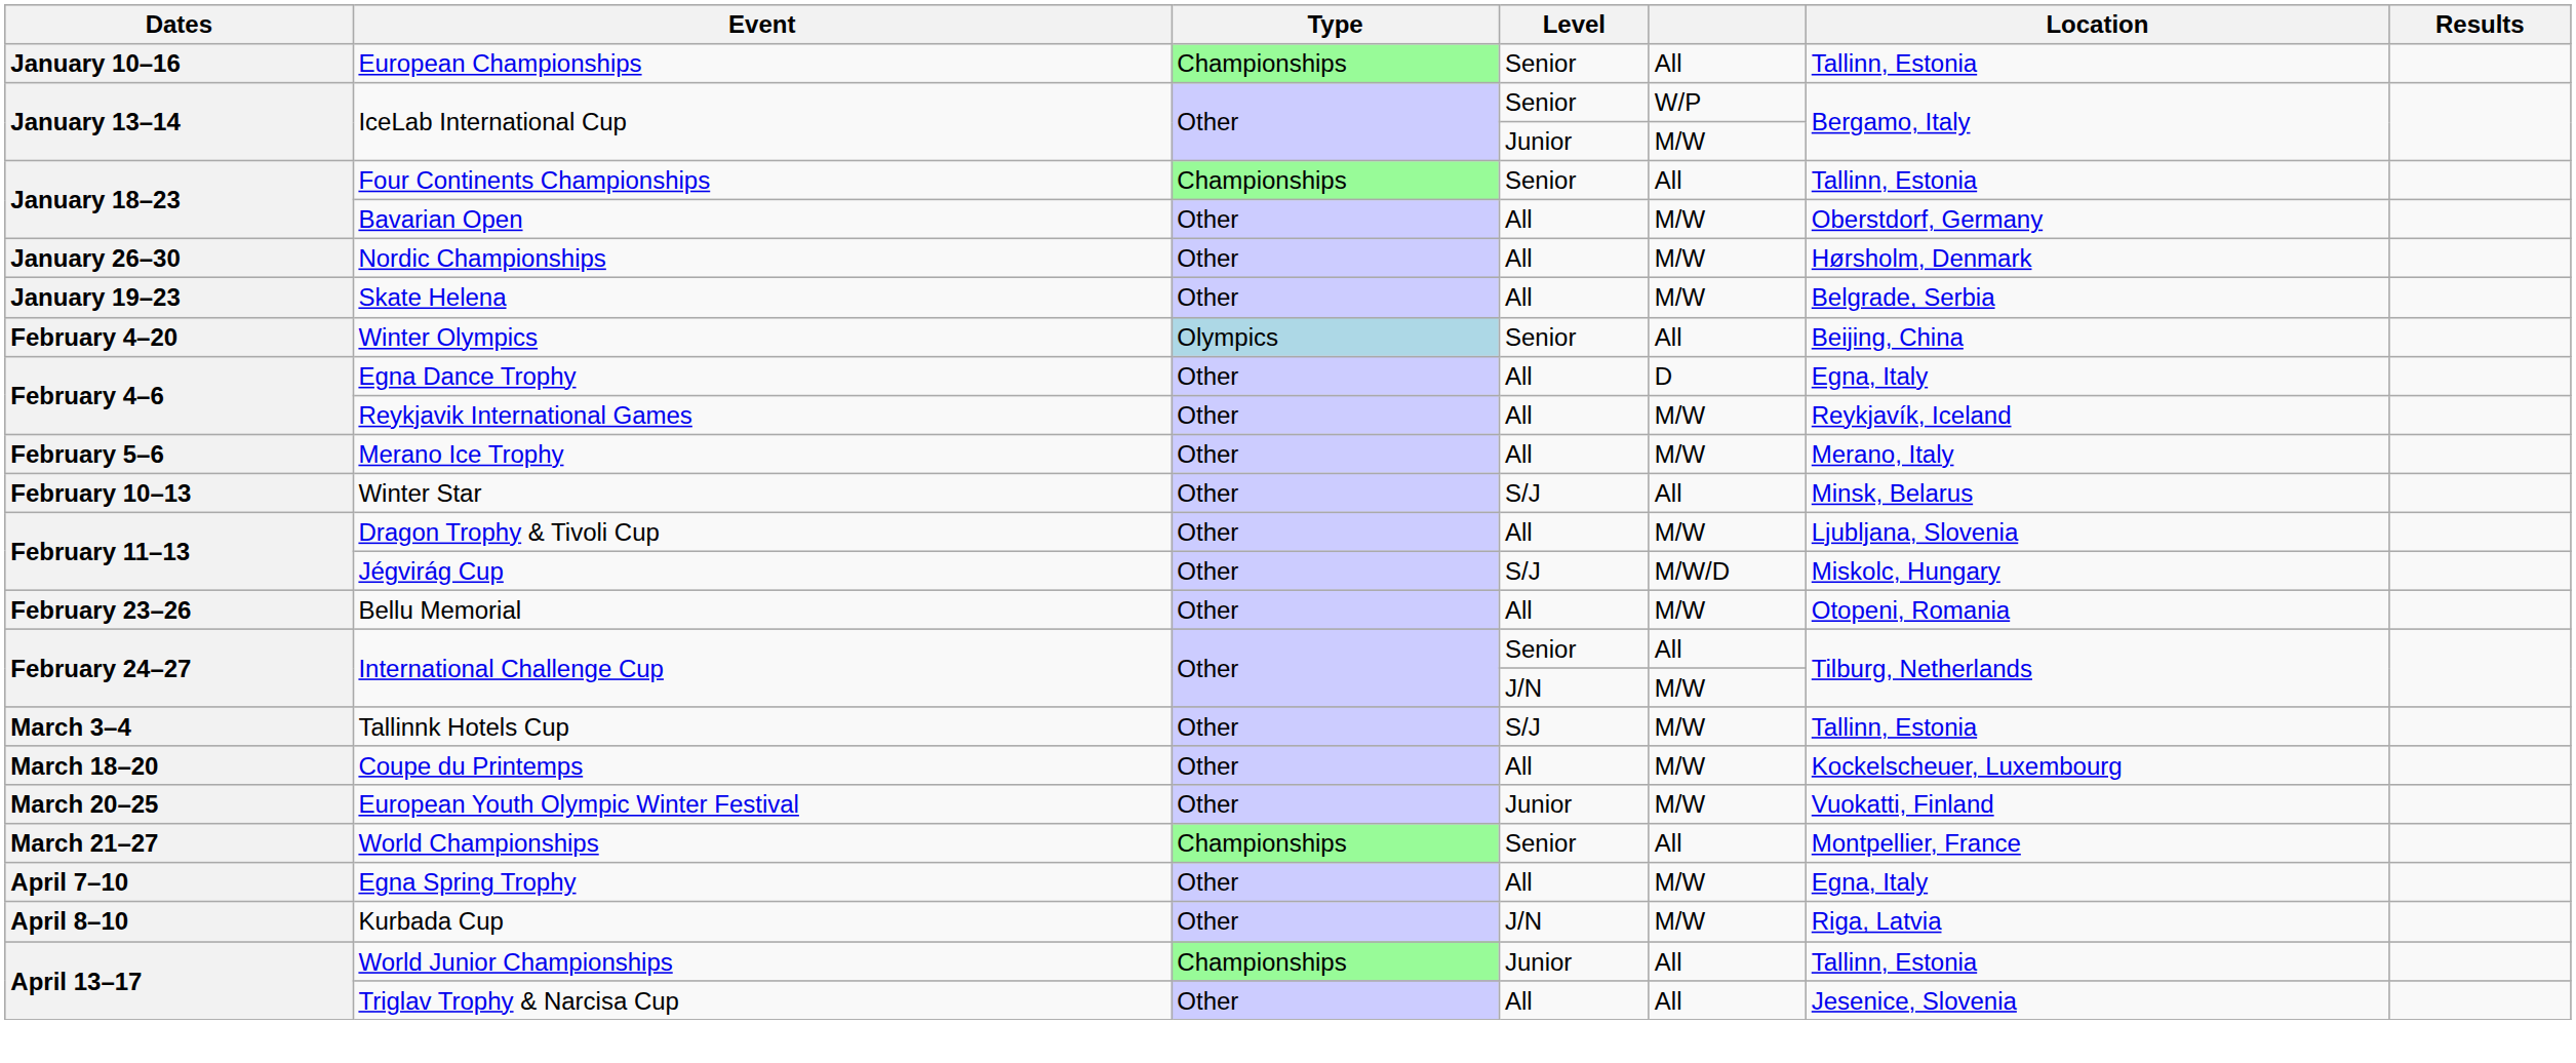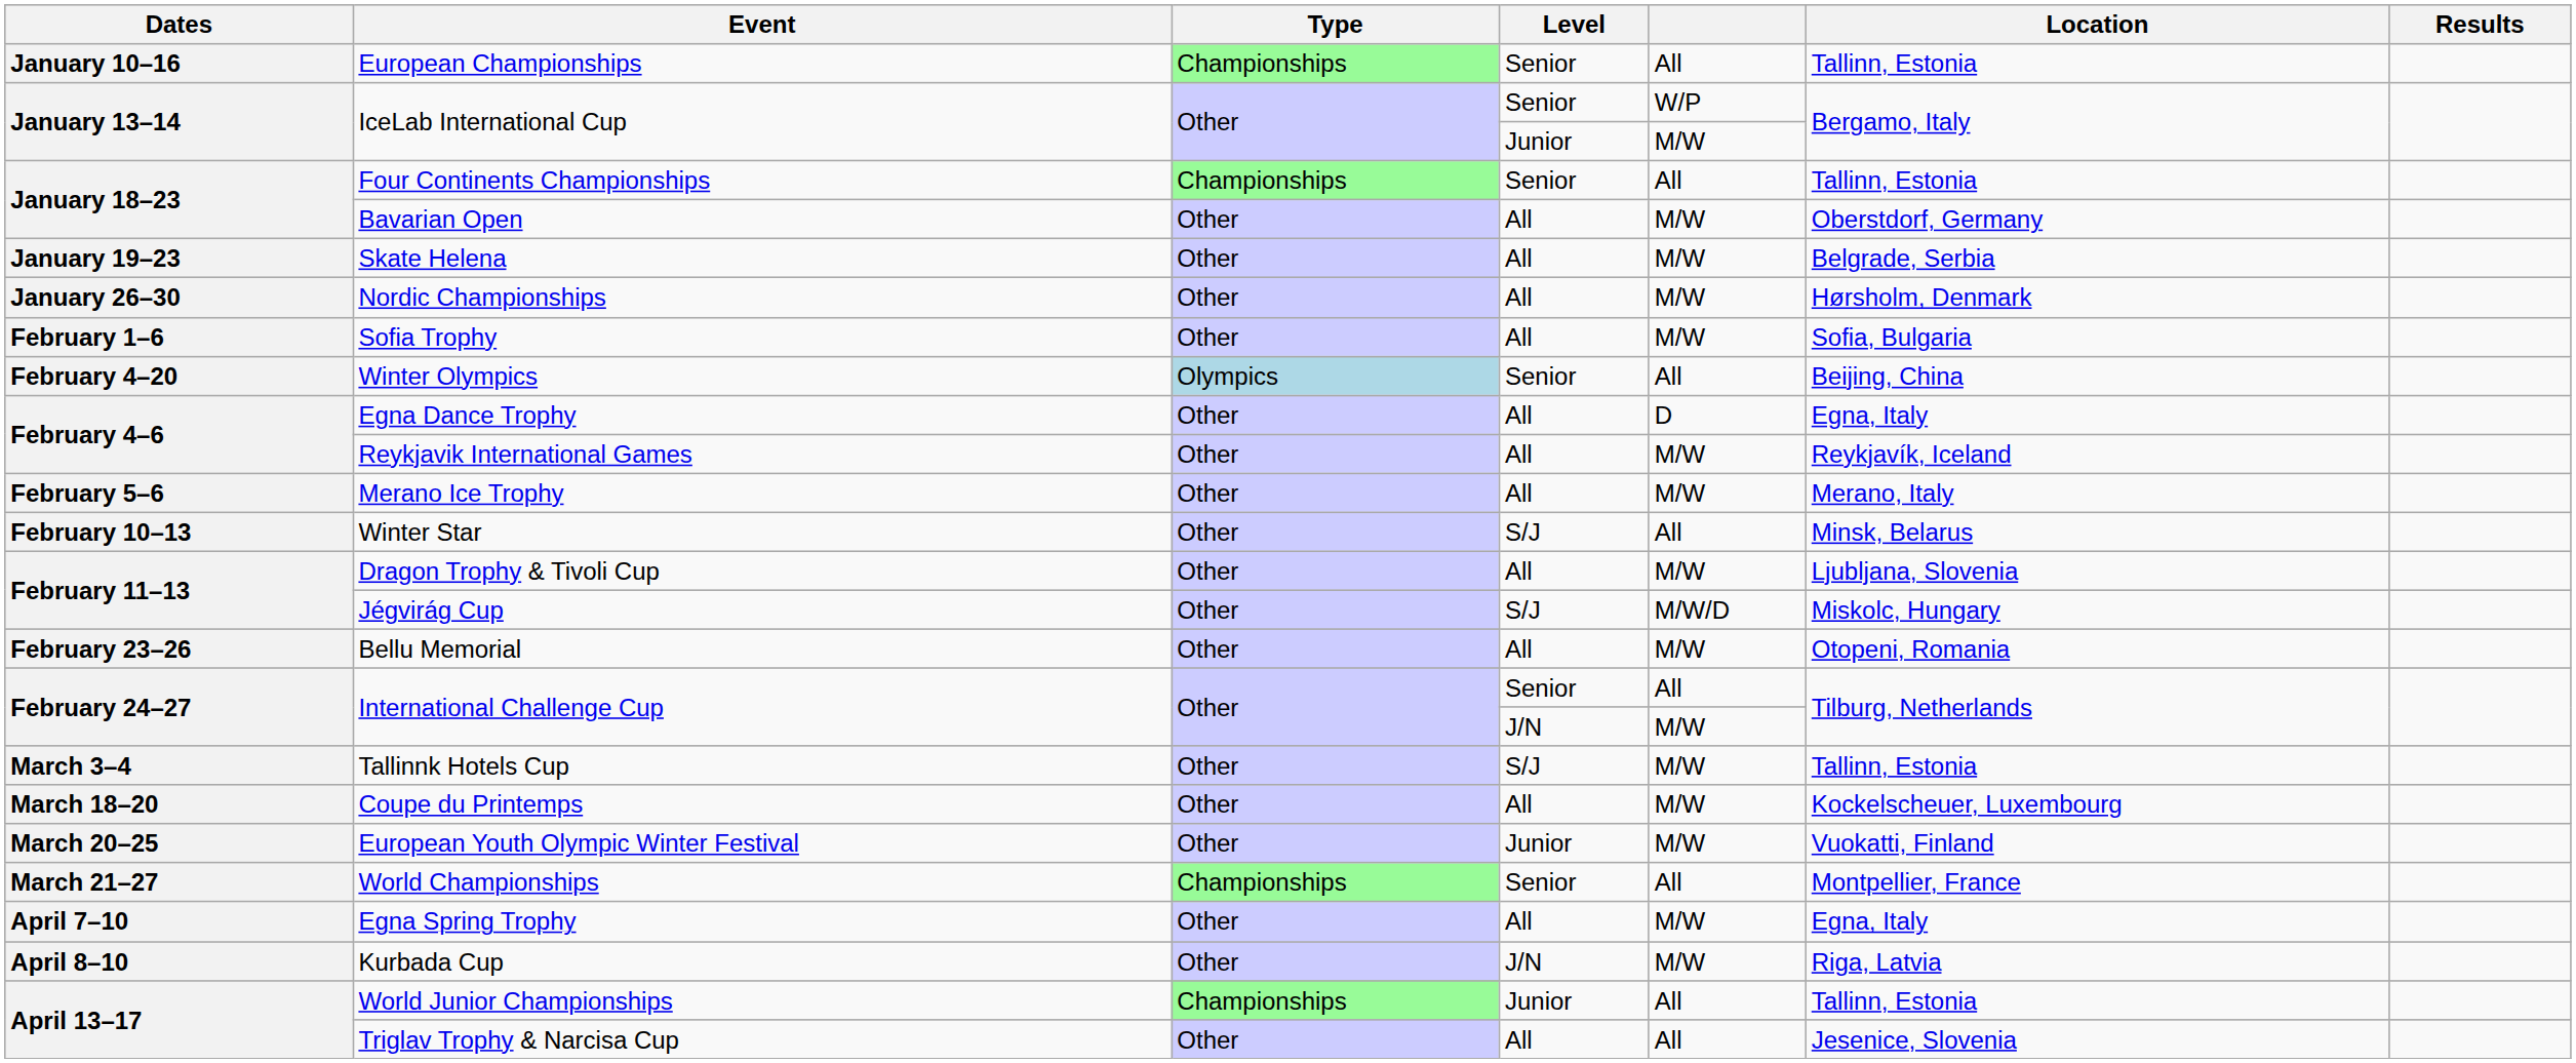 <table class="wikitable sortable" style="text-align:left; font-size:95%; width:100%">
 <tr>
 <th scope="col">Dates</th>
 <th scope="col">Event</th>
 <th scope="col">Type</th>
 <th scope="col" class="unsortable">Level</th>
 <th scope="col" class="unsortable"></th>
 <th scope="col" class="unsortable">Location</th>
 <th scope="col" class="unsortable">Results</th>
 </tr>
 <tr>
 <th scope="row" style="text-align:left">January 10–16</th>
 <td><a href='#'>European Championships</a></td>
 <td bgcolor="98fb98">Championships</td>
 <td>Senior</td>
 <td>All</td>
 <td><a href='#'>Tallinn, Estonia</a></td>
 <td></td>
 </tr>
 <tr>
 <th rowspan="2" scope="row" style="text-align:left">January 13–14</th>
 <td rowspan="2">IceLab International Cup</td>
 <td rowspan="2" bgcolor="ccccff">Other</td>
 <td>Senior</td>
 <td>W/P</td>
 <td rowspan="2"><a href='#'>Bergamo, Italy</a></td>
 <td rowspan="2"></td>
 </tr>
 <tr>
 <td>Junior</td>
 <td>M/W</td>
 </tr>
 <tr>
 <th scope="row" style="text-align:left" rowspan="2">January 18–23</th>
 <td><a href='#'>Four Continents Championships</a></td>
 <td bgcolor="98fb98">Championships</td>
 <td>Senior</td>
 <td>All</td>
 <td><a href='#'>Tallinn, Estonia</a></td>
 <td></td>
 </tr>
 <tr>
 <td><a href='#'>Bavarian Open</a></td>
 <td bgcolor="ccccff">Other</td>
 <td>All</td>
 <td>M/W</td>
 <td><a href='#'>Oberstdorf, Germany</a></td>
 <td></td>
 </tr>
 <tr>
+<th scope="row" style="text-align:left">January 19–23</th>
+<td><a href='#'>Skate Helena</a></td>
+<td bgcolor="ccccff">Other</td>
+<td>All</td>
+<td>M/W</td>
+<td><a href='#'>Belgrade, Serbia</a></td>
+<td></td>
+</tr>
+<tr>
 <th scope="row" style="text-align:left">January 26–30</th>
 <td><a href='#'>Nordic Championships</a></td>
 <td bgcolor="ccccff">Other</td>
 <td>All</td>
 <td>M/W</td>
 <td><a href='#'>Hørsholm, Denmark</a></td>
 <td></td>
 </tr>
 <tr>
-<th scope="row" style="text-align:left">January 19–23</th>
-<td><a href='#'>Skate Helena</a></td>
+<th scope="row" style="text-align:left">February 1–6</th>
+<td><a href='#'>Sofia Trophy</a></td>
 <td bgcolor="ccccff">Other</td>
 <td>All</td>
 <td>M/W</td>
-<td><a href='#'>Belgrade, Serbia</a></td>
+<td><a href='#'>Sofia, Bulgaria</a></td>
 <td></td>
 </tr>
 <tr>
 <th scope="row" style="text-align:left">February 4–20</th>
 <td><a href='#'>Winter Olympics</a></td>
 <td bgcolor="add8e6">Olympics</td>
 <td>Senior</td>
 <td>All</td>
 <td><a href='#'>Beijing, China</a></td>
 <td></td>
 </tr>
 <tr>
 <th scope="row" style="text-align:left" rowspan="2">February 4–6</th>
 <td><a href='#'>Egna Dance Trophy</a></td>
 <td bgcolor="ccccff">Other</td>
 <td>All</td>
 <td>D</td>
 <td><a href='#'>Egna, Italy</a></td>
 <td></td>
 </tr>
 <tr>
 <td><a href='#'>Reykjavik International Games</a></td>
 <td bgcolor="ccccff">Other</td>
 <td>All</td>
 <td>M/W</td>
 <td><a href='#'>Reykjavík, Iceland</a></td>
 <td></td>
 </tr>
 <tr>
 <th scope="row" style="text-align:left">February 5–6</th>
 <td><a href='#'>Merano Ice Trophy</a></td>
 <td bgcolor="ccccff">Other</td>
 <td>All</td>
 <td>M/W</td>
 <td><a href='#'>Merano, Italy</a></td>
 <td></td>
 </tr>
 <tr>
 <th scope="row" style="text-align:left">February 10–13</th>
 <td>Winter Star</td>
 <td bgcolor="ccccff">Other</td>
 <td>S/J</td>
 <td>All</td>
 <td><a href='#'>Minsk, Belarus</a></td>
 <td></td>
 </tr>
 <tr>
 <th rowspan="2" scope="row" style="text-align:left">February 11–13</th>
 <td><a href='#'>Dragon Trophy</a> & Tivoli Cup</td>
 <td bgcolor="ccccff">Other</td>
 <td>All</td>
 <td>M/W</td>
 <td><a href='#'>Ljubljana, Slovenia</a></td>
 <td></td>
 </tr>
 <tr>
 <td><a href='#'>Jégvirág Cup</a></td>
 <td bgcolor="ccccff">Other</td>
 <td>S/J</td>
 <td>M/W/D</td>
 <td><a href='#'>Miskolc, Hungary</a></td>
 <td></td>
 </tr>
 <tr>
 <th scope="row" style="text-align:left">February 23–26</th>
 <td>Bellu Memorial</td>
 <td bgcolor="ccccff">Other</td>
 <td>All</td>
 <td>M/W</td>
 <td><a href='#'>Otopeni, Romania</a></td>
 <td></td>
 </tr>
 <tr>
 <th scope="row" style="text-align:left" rowspan="2">February 24–27</th>
 <td rowspan="2"><a href='#'>International Challenge Cup</a></td>
 <td rowspan="2" bgcolor="ccccff">Other</td>
 <td>Senior</td>
 <td>All</td>
 <td rowspan="2"><a href='#'>Tilburg, Netherlands</a></td>
 <td rowspan="2"></td>
 </tr>
 <tr>
 <td>J/N</td>
 <td>M/W</td>
 </tr>
 <tr>
 <th scope="row" style="text-align:left">March 3–4</th>
 <td>Tallinnk Hotels Cup</td>
 <td bgcolor="ccccff">Other</td>
 <td>S/J</td>
 <td>M/W</td>
 <td><a href='#'>Tallinn, Estonia</a></td>
 <td></td>
 </tr>
 <tr>
 <th scope="row" style="text-align:left">March 18–20</th>
 <td><a href='#'>Coupe du Printemps</a></td>
 <td bgcolor="ccccff">Other</td>
 <td>All</td>
 <td>M/W</td>
 <td><a href='#'>Kockelscheuer, Luxembourg</a></td>
 <td></td>
 </tr>
 <tr>
 <th scope="row" style="text-align:left">March 20–25</th>
 <td><a href='#'>European Youth Olympic Winter Festival</a></td>
 <td bgcolor="ccccff">Other</td>
 <td>Junior</td>
 <td>M/W</td>
 <td><a href='#'>Vuokatti, Finland</a></td>
 <td></td>
 </tr>
 <tr>
 <th scope="row" style="text-align:left">March 21–27</th>
 <td><a href='#'>World Championships</a></td>
 <td bgcolor="98fb98">Championships</td>
 <td>Senior</td>
 <td>All</td>
 <td><a href='#'>Montpellier, France</a></td>
 <td></td>
 </tr>
 <tr>
 <th scope="row" style="text-align:left">April 7–10</th>
 <td><a href='#'>Egna Spring Trophy</a></td>
 <td bgcolor="ccccff">Other</td>
 <td>All</td>
 <td>M/W</td>
 <td><a href='#'>Egna, Italy</a></td>
 <td></td>
 </tr>
 <tr>
 <th scope="row" style="text-align:left">April 8–10</th>
 <td>Kurbada Cup</td>
 <td bgcolor="ccccff">Other</td>
 <td>J/N</td>
 <td>M/W</td>
 <td><a href='#'>Riga, Latvia</a></td>
 <td></td>
 </tr>
 <tr>
 <th scope="row" style="text-align:left" rowspan="2">April 13–17</th>
 <td><a href='#'>World Junior Championships</a></td>
 <td bgcolor="98fb98">Championships</td>
 <td>Junior</td>
 <td>All</td>
 <td><a href='#'>Tallinn, Estonia</a></td>
 <td></td>
 </tr>
 <tr>
 <td><a href='#'>Triglav Trophy</a> & Narcisa Cup</td>
 <td bgcolor="ccccff">Other</td>
 <td>All</td>
 <td>All</td>
 <td><a href='#'>Jesenice, Slovenia</a></td>
 <td></td>
 </tr>
 </table>
